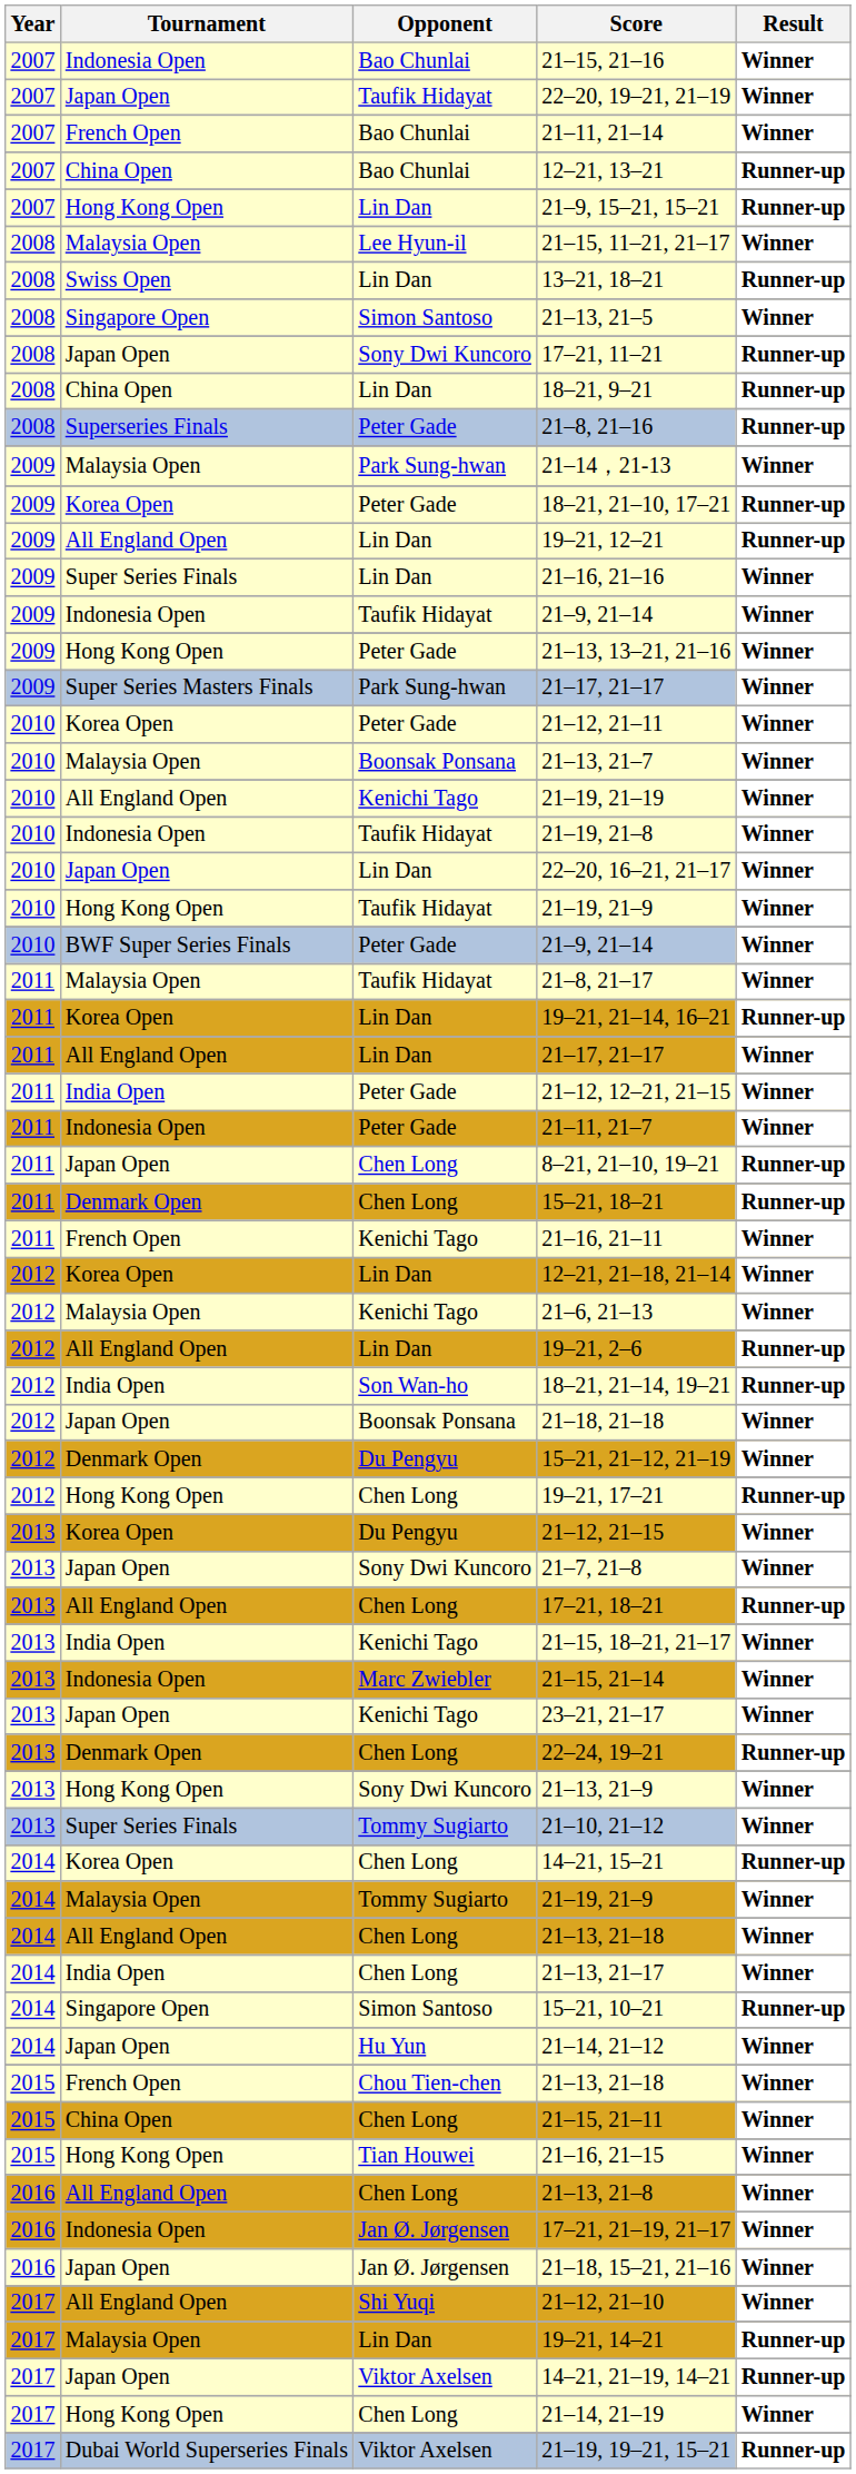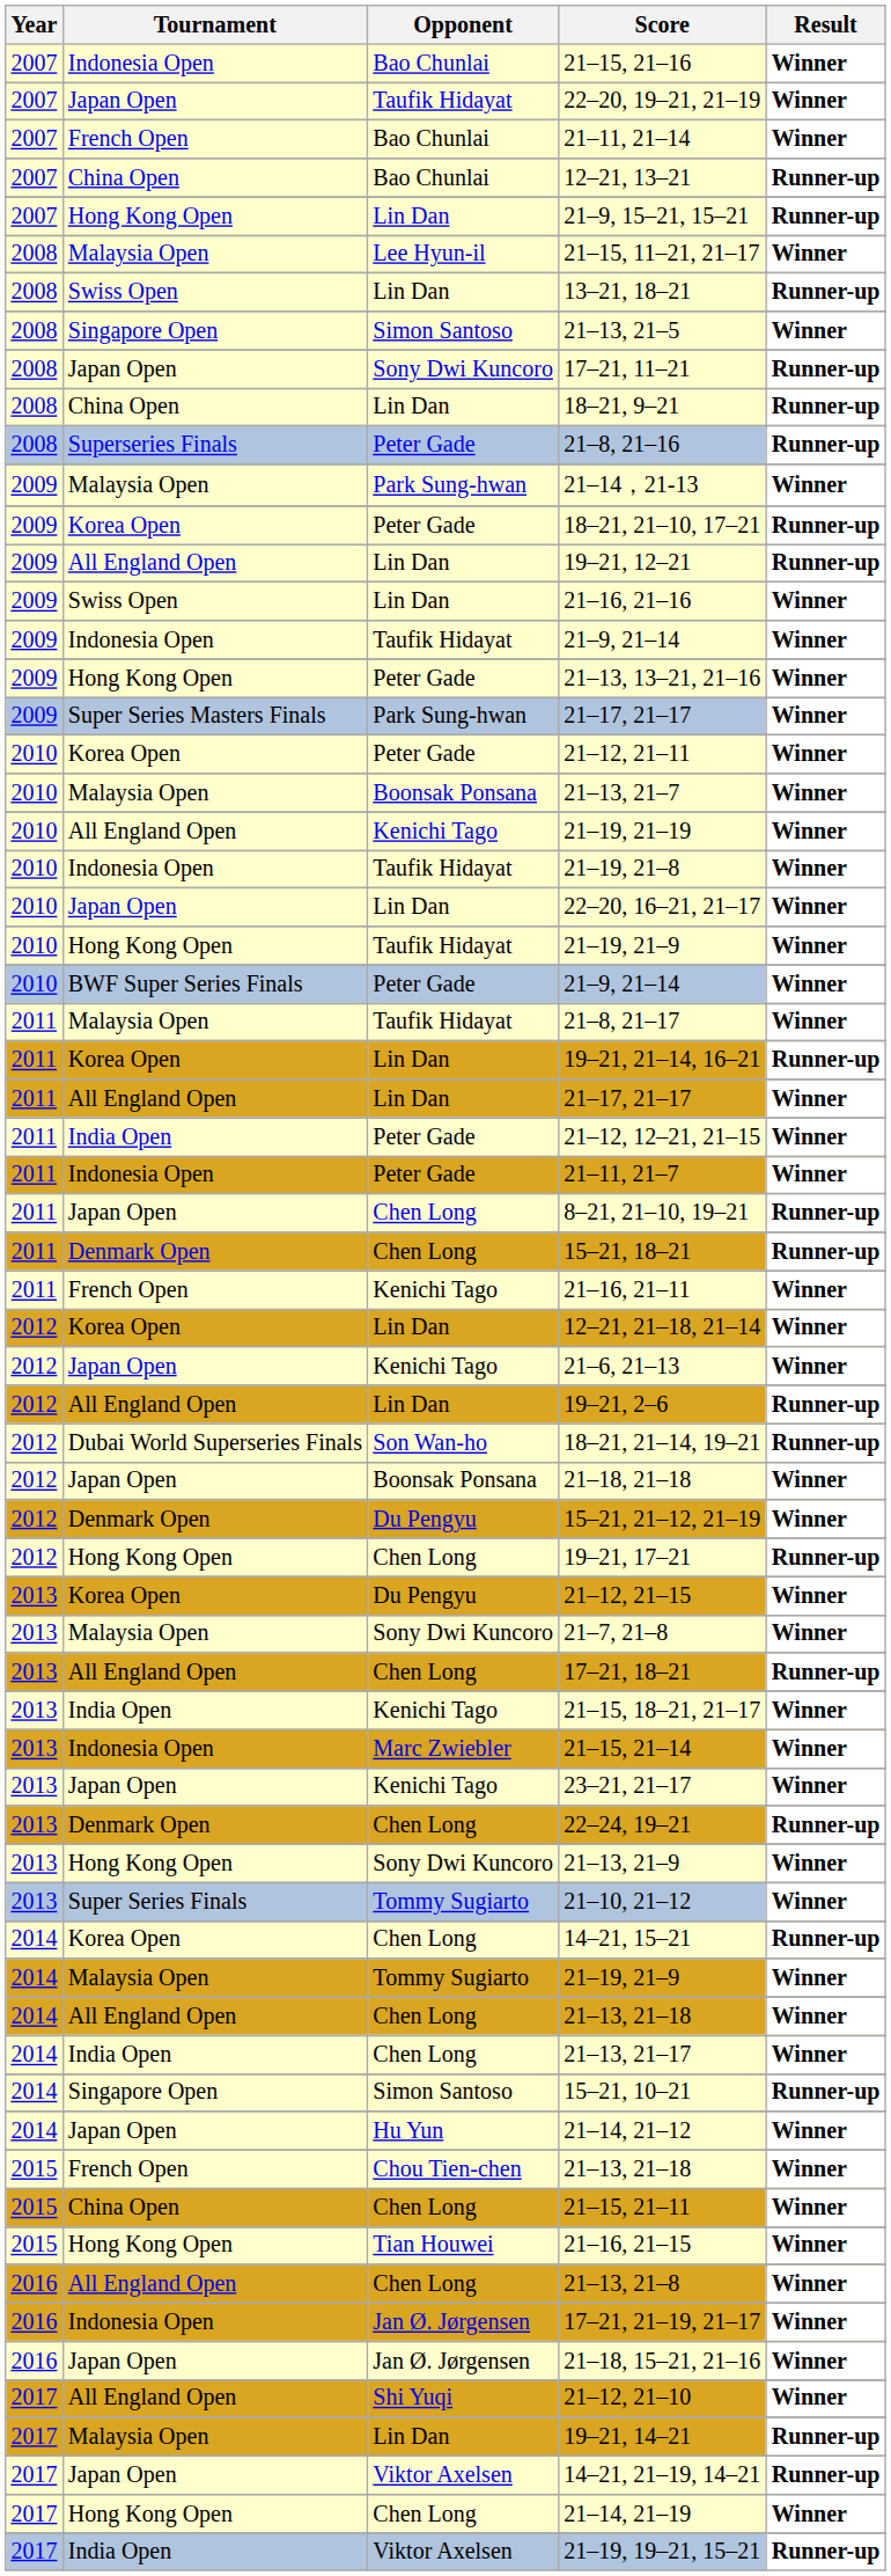 <table class="sortable wikitable" style="font-size: 90%">
 <tr>
 <th>Year</th>
 <th>Tournament</th>
 <th>Opponent</th>
 <th>Score</th>
 <th>Result</th>
 </tr>
 <tr style="background:#FFFFCC">
 <td align="center"><a href='#'>2007</a></td>
 <td align="left"><a href='#'>Indonesia Open</a></td>
 <td align="left"> <a href='#'>Bao Chunlai</a></td>
 <td align="left">21–15, 21–16</td>
 <td style="text-align:left; background:white"> <strong>Winner</strong></td>
 </tr>
 <tr>
 </tr>
 <tr style="background:#FFFFCC">
 <td align="center"><a href='#'>2007</a></td>
 <td align="left"><a href='#'>Japan Open</a></td>
 <td align="left"> <a href='#'>Taufik Hidayat</a></td>
 <td align="left">22–20, 19–21, 21–19</td>
 <td style="text-align:left; background:white"> <strong>Winner</strong></td>
 </tr>
 <tr>
 </tr>
 <tr style="background:#FFFFCC">
 <td align="center"><a href='#'>2007</a></td>
 <td align="left"><a href='#'>French Open</a></td>
 <td align="left"> Bao Chunlai</td>
 <td align="left">21–11, 21–14</td>
 <td style="text-align:left; background:white"> <strong>Winner</strong></td>
 </tr>
 <tr>
 </tr>
 <tr style="background:#FFFFCC">
 <td align="center"><a href='#'>2007</a></td>
 <td align="left"><a href='#'>China Open</a></td>
 <td align="left"> Bao Chunlai</td>
 <td align="left">12–21, 13–21</td>
 <td style="text-align:left; background:white"> <strong>Runner-up</strong></td>
 </tr>
 <tr>
 </tr>
 <tr style="background:#FFFFCC">
 <td align="center"><a href='#'>2007</a></td>
 <td align="left"><a href='#'>Hong Kong Open</a></td>
 <td align="left"> <a href='#'>Lin Dan</a></td>
 <td align="left">21–9, 15–21, 15–21</td>
 <td style="text-align:left; background:white"> <strong>Runner-up</strong></td>
 </tr>
 <tr>
 </tr>
 <tr style="background:#FFFFCC">
 <td align="center"><a href='#'>2008</a></td>
 <td align="left"><a href='#'>Malaysia Open</a></td>
 <td align="left"> <a href='#'>Lee Hyun-il</a></td>
 <td align="left">21–15, 11–21, 21–17</td>
 <td style="text-align:left; background:white"> <strong>Winner</strong></td>
 </tr>
 <tr>
 </tr>
 <tr style="background:#FFFFCC">
 <td align="center"><a href='#'>2008</a></td>
 <td align="left"><a href='#'>Swiss Open</a></td>
 <td align="left"> Lin Dan</td>
 <td align="left">13–21, 18–21</td>
 <td style="text-align:left; background:white"> <strong>Runner-up</strong></td>
 </tr>
 <tr>
 </tr>
 <tr style="background:#FFFFCC">
 <td align="center"><a href='#'>2008</a></td>
 <td align="left"><a href='#'>Singapore Open</a></td>
 <td align="left"> <a href='#'>Simon Santoso</a></td>
 <td align="left">21–13, 21–5</td>
 <td style="text-align:left; background:white"> <strong>Winner</strong></td>
 </tr>
 <tr>
 </tr>
 <tr style="background:#FFFFCC">
 <td align="center"><a href='#'>2008</a></td>
 <td align="left">Japan Open</td>
 <td align="left"> <a href='#'>Sony Dwi Kuncoro</a></td>
 <td align="left">17–21, 11–21</td>
 <td style="text-align:left; background:white"> <strong>Runner-up</strong></td>
 </tr>
 <tr>
 </tr>
 <tr style="background:#FFFFCC">
 <td align="center"><a href='#'>2008</a></td>
 <td align="left">China Open</td>
 <td align="left"> Lin Dan</td>
 <td align="left">18–21, 9–21</td>
 <td style="text-align:left; background:white"> <strong>Runner-up</strong></td>
 </tr>
 <tr>
 </tr>
 <tr style="background:#B0C4DE">
 <td align="center"><a href='#'>2008</a></td>
 <td align="left"><a href='#'>Superseries Finals</a></td>
 <td align="left"> <a href='#'>Peter Gade</a></td>
 <td align="left">21–8, 21–16</td>
 <td style="text-align:left; background:white"> <strong>Runner-up</strong></td>
 </tr>
 <tr>
 </tr>
 <tr style="background:#FFFFCC">
 <td align="center"><a href='#'>2009</a></td>
 <td align="left">Malaysia Open</td>
 <td align="left"> <a href='#'>Park Sung-hwan</a></td>
 <td align="left">21–14，21-13</td>
 <td style="text-align:left; background:white"> <strong>Winner</strong></td>
 </tr>
 <tr>
 </tr>
 <tr style="background:#FFFFCC">
 <td align="center"><a href='#'>2009</a></td>
 <td align="left"><a href='#'>Korea Open</a></td>
 <td align="left"> Peter Gade</td>
 <td align="left">18–21, 21–10, 17–21</td>
 <td style="text-align:left; background:white"> <strong>Runner-up</strong></td>
 </tr>
 <tr>
 </tr>
 <tr style="background:#FFFFCC">
 <td align="center"><a href='#'>2009</a></td>
 <td align="left"><a href='#'>All England Open</a></td>
 <td align="left"> Lin Dan</td>
 <td align="left">19–21, 12–21</td>
 <td style="text-align:left; background:white"> <strong>Runner-up</strong></td>
 </tr>
 <tr>
 </tr>
 <tr style="background:#FFFFCC">
 <td align="center"><a href='#'>2009</a></td>
-<td align="left">Super Series Finals</td>
+<td align="left">Swiss Open</td>
 <td align="left"> Lin Dan</td>
 <td align="left">21–16, 21–16</td>
 <td style="text-align:left; background:white"> <strong>Winner</strong></td>
 </tr>
 <tr>
 </tr>
 <tr style="background:#FFFFCC">
 <td align="center"><a href='#'>2009</a></td>
 <td align="left">Indonesia Open</td>
 <td align="left"> Taufik Hidayat</td>
 <td align="left">21–9, 21–14</td>
 <td style="text-align:left; background:white"> <strong>Winner</strong></td>
 </tr>
 <tr>
 </tr>
 <tr style="background:#FFFFCC">
 <td align="center"><a href='#'>2009</a></td>
 <td align="left">Hong Kong Open</td>
 <td align="left"> Peter Gade</td>
 <td align="left">21–13, 13–21, 21–16</td>
 <td style="text-align:left; background:white"> <strong>Winner</strong></td>
 </tr>
 <tr>
 </tr>
 <tr style="background:#B0C4DE">
 <td align="center"><a href='#'>2009</a></td>
 <td align="left">Super Series Masters Finals</td>
 <td align="left"> Park Sung-hwan</td>
 <td align="left">21–17, 21–17</td>
 <td style="text-align:left; background:white"> <strong>Winner</strong></td>
 </tr>
 <tr>
 </tr>
 <tr style="background:#FFFFCC">
 <td align="center"><a href='#'>2010</a></td>
 <td align="left">Korea Open</td>
 <td align="left"> Peter Gade</td>
 <td align="left">21–12, 21–11</td>
 <td style="text-align:left; background:white"> <strong>Winner</strong></td>
 </tr>
 <tr>
 </tr>
 <tr style="background:#FFFFCC">
 <td align="center"><a href='#'>2010</a></td>
 <td align="left">Malaysia Open</td>
 <td align="left"> <a href='#'>Boonsak Ponsana</a></td>
 <td align="left">21–13, 21–7</td>
 <td style="text-align:left; background:white"> <strong>Winner</strong></td>
 </tr>
 <tr>
 </tr>
 <tr style="background:#FFFFCC">
 <td align="center"><a href='#'>2010</a></td>
 <td align="left">All England Open</td>
 <td align="left"> <a href='#'>Kenichi Tago</a></td>
 <td align="left">21–19, 21–19</td>
 <td style="text-align:left; background:white"> <strong>Winner</strong></td>
 </tr>
 <tr>
 </tr>
 <tr style="background:#FFFFCC">
 <td align="center"><a href='#'>2010</a></td>
 <td align="left">Indonesia Open</td>
 <td align="left"> Taufik Hidayat</td>
 <td align="left">21–19, 21–8</td>
 <td style="text-align:left; background:white"> <strong>Winner</strong></td>
 </tr>
 <tr>
 </tr>
 <tr style="background:#FFFFCC">
 <td align="center"><a href='#'>2010</a></td>
 <td align="left"><a href='#'>Japan Open</a></td>
 <td align="left"> Lin Dan</td>
 <td align="left">22–20, 16–21, 21–17</td>
 <td style="text-align:left; background:white"> <strong>Winner</strong></td>
 </tr>
 <tr>
 </tr>
 <tr style="background:#FFFFCC">
 <td align="center"><a href='#'>2010</a></td>
 <td align="left">Hong Kong Open</td>
 <td align="left"> Taufik Hidayat</td>
 <td align="left">21–19, 21–9</td>
 <td style="text-align:left; background:white"> <strong>Winner</strong></td>
 </tr>
 <tr>
 </tr>
 <tr style="background:#B0C4DE">
 <td align="center"><a href='#'>2010</a></td>
 <td align="left">BWF Super Series Finals</td>
 <td align="left"> Peter Gade</td>
 <td align="left">21–9, 21–14</td>
 <td style="text-align:left; background:white"> <strong>Winner</strong></td>
 </tr>
 <tr>
 </tr>
 <tr style="background:#FFFFCC">
 <td align="center"><a href='#'>2011</a></td>
 <td align="left">Malaysia Open</td>
 <td align="left"> Taufik Hidayat</td>
 <td align="left">21–8, 21–17</td>
 <td style="text-align:left; background:white"> <strong>Winner</strong></td>
 </tr>
 <tr>
 </tr>
 <tr style="background:#DAA520">
 <td align="center"><a href='#'>2011</a></td>
 <td align="left">Korea Open</td>
 <td align="left"> Lin Dan</td>
 <td align="left">19–21, 21–14, 16–21</td>
 <td style="text-align:left; background:white"> <strong>Runner-up</strong></td>
 </tr>
 <tr>
 </tr>
 <tr style="background:#DAA520">
 <td align="center"><a href='#'>2011</a></td>
 <td align="left">All England Open</td>
 <td align="left"> Lin Dan</td>
 <td align="left">21–17, 21–17</td>
 <td style="text-align:left; background:white"> <strong>Winner</strong></td>
 </tr>
 <tr>
 </tr>
 <tr style="background:#FFFFCC">
 <td align="center"><a href='#'>2011</a></td>
 <td align="left"><a href='#'>India Open</a></td>
 <td align="left"> Peter Gade</td>
 <td align="left">21–12, 12–21, 21–15</td>
 <td style="text-align:left; background:white"> <strong>Winner</strong></td>
 </tr>
 <tr>
 </tr>
 <tr style="background:#DAA520">
 <td align="center"><a href='#'>2011</a></td>
 <td align="left">Indonesia Open</td>
 <td align="left"> Peter Gade</td>
 <td align="left">21–11, 21–7</td>
 <td style="text-align:left; background:white"> <strong>Winner</strong></td>
 </tr>
 <tr>
 </tr>
 <tr style="background:#ffffcc">
 <td align="center"><a href='#'>2011</a></td>
 <td align="left">Japan Open</td>
 <td align="left"> <a href='#'>Chen Long</a></td>
 <td align="left">8–21, 21–10, 19–21</td>
 <td style="text-align:left; background:white"> <strong>Runner-up</strong></td>
 </tr>
 <tr>
 </tr>
 <tr style="background:#daa520">
 <td align="center"><a href='#'>2011</a></td>
 <td align="left"><a href='#'>Denmark Open</a></td>
 <td align="left"> Chen Long</td>
 <td align="left">15–21, 18–21</td>
 <td style="text-align:left; background:white"> <strong>Runner-up</strong></td>
 </tr>
 <tr>
 </tr>
 <tr style="background:#FFFFCC">
 <td align="center"><a href='#'>2011</a></td>
 <td align="left">French Open</td>
 <td align="left"> Kenichi Tago</td>
 <td align="left">21–16, 21–11</td>
 <td style="text-align:left; background:white"> <strong>Winner</strong></td>
 </tr>
 <tr>
 </tr>
 <tr style="background:#DAA520">
 <td align="center"><a href='#'>2012</a></td>
 <td align="left">Korea Open</td>
 <td align="left"> Lin Dan</td>
 <td align="left">12–21, 21–18, 21–14</td>
 <td style="text-align:left; background:white"> <strong>Winner</strong></td>
 </tr>
 <tr>
 </tr>
 <tr style="background:#FFFFCC">
 <td align="center"><a href='#'>2012</a></td>
-<td align="left">Malaysia Open</td>
+<td align="left"><a href='#'>Japan Open</a></td>
 <td align="left"> Kenichi Tago</td>
 <td align="left">21–6, 21–13</td>
 <td style="text-align:left; background:white"> <strong>Winner</strong></td>
 </tr>
 <tr>
 </tr>
 <tr style="background:#DAA520">
 <td align="center"><a href='#'>2012</a></td>
 <td align="left">All England Open</td>
 <td align="left"> Lin Dan</td>
 <td align="left">19–21, 2–6</td>
 <td style="text-align:left; background:white"> <strong>Runner-up</strong></td>
 </tr>
 <tr>
 </tr>
 <tr style="background:#FFFFCC">
 <td align="center"><a href='#'>2012</a></td>
-<td align="left">India Open</td>
+<td align="left">Dubai World Superseries Finals</td>
 <td align="left"> <a href='#'>Son Wan-ho</a></td>
 <td align="left">18–21, 21–14, 19–21</td>
 <td style="text-align:left; background:white"> <strong>Runner-up</strong></td>
 </tr>
 <tr>
 </tr>
 <tr style="background:#FFFFCC">
 <td align="center"><a href='#'>2012</a></td>
 <td align="left">Japan Open</td>
 <td align="left"> Boonsak Ponsana</td>
 <td align="left">21–18, 21–18</td>
 <td style="text-align:left; background:white"> <strong>Winner</strong></td>
 </tr>
 <tr>
 </tr>
 <tr style="background:#DAA520">
 <td align="center"><a href='#'>2012</a></td>
 <td align="left">Denmark Open</td>
 <td align="left"> <a href='#'>Du Pengyu</a></td>
 <td align="left">15–21, 21–12, 21–19</td>
 <td style="text-align:left; background:white"> <strong>Winner</strong></td>
 </tr>
 <tr>
 </tr>
 <tr style="background:#ffffcc">
 <td align="center"><a href='#'>2012</a></td>
 <td align="left">Hong Kong Open</td>
 <td align="left"> Chen Long</td>
 <td align="left">19–21, 17–21</td>
 <td style="text-align:left; background:white"> <strong>Runner-up</strong></td>
 </tr>
 <tr>
 </tr>
 <tr style="background:#DAA520">
 <td align="center"><a href='#'>2013</a></td>
 <td align="left">Korea Open</td>
 <td align="left"> Du Pengyu</td>
 <td align="left">21–12, 21–15</td>
 <td style="text-align:left; background:white"> <strong>Winner</strong></td>
 </tr>
 <tr>
 </tr>
 <tr style="background:#FFFFCC">
 <td align="center"><a href='#'>2013</a></td>
-<td align="left">Japan Open</td>
+<td align="left">Malaysia Open</td>
 <td align="left"> Sony Dwi Kuncoro</td>
 <td align="left">21–7, 21–8</td>
 <td style="text-align:left; background:white"> <strong>Winner</strong></td>
 </tr>
 <tr>
 </tr>
 <tr style="background:#daa520">
 <td align="center"><a href='#'>2013</a></td>
 <td align="left">All England Open</td>
 <td align="left"> Chen Long</td>
 <td align="left">17–21, 18–21</td>
 <td style="text-align:left; background:white"> <strong>Runner-up</strong></td>
 </tr>
 <tr>
 </tr>
 <tr style="background:#FFFFCC">
 <td align="center"><a href='#'>2013</a></td>
 <td align="left">India Open</td>
 <td align="left"> Kenichi Tago</td>
 <td align="left">21–15, 18–21, 21–17</td>
 <td style="text-align:left; background:white"> <strong>Winner</strong></td>
 </tr>
 <tr>
 </tr>
 <tr style="background:#DAA520">
 <td align="center"><a href='#'>2013</a></td>
 <td align="left">Indonesia Open</td>
 <td align="left"> <a href='#'>Marc Zwiebler</a></td>
 <td align="left">21–15, 21–14</td>
 <td style="text-align:left; background:white"> <strong>Winner</strong></td>
 </tr>
 <tr>
 </tr>
 <tr style="background:#FFFFCC">
 <td align="center"><a href='#'>2013</a></td>
 <td align="left">Japan Open</td>
 <td align="left"> Kenichi Tago</td>
 <td align="left">23–21, 21–17</td>
 <td style="text-align:left; background:white"> <strong>Winner</strong></td>
 </tr>
 <tr>
 </tr>
 <tr style="background:#daa520">
 <td align="center"><a href='#'>2013</a></td>
 <td align="left">Denmark Open</td>
 <td align="left"> Chen Long</td>
 <td align="left">22–24, 19–21</td>
 <td style="text-align:left; background:white"> <strong>Runner-up</strong></td>
 </tr>
 <tr>
 </tr>
 <tr style="background:#FFFFCC">
 <td align="center"><a href='#'>2013</a></td>
 <td align="left">Hong Kong Open</td>
 <td align="left"> Sony Dwi Kuncoro</td>
 <td align="left">21–13, 21–9</td>
 <td style="text-align:left; background:white"> <strong>Winner</strong></td>
 </tr>
 <tr>
 </tr>
 <tr style="background:#B0C4DE">
 <td align="center"><a href='#'>2013</a></td>
 <td align="left">Super Series Finals</td>
 <td align="left"> <a href='#'>Tommy Sugiarto</a></td>
 <td align="left">21–10, 21–12</td>
 <td style="text-align:left; background:white"> <strong>Winner</strong></td>
 </tr>
 <tr>
 </tr>
 <tr style="background:#ffffcc">
 <td align="center"><a href='#'>2014</a></td>
 <td align="left">Korea Open</td>
 <td align="left"> Chen Long</td>
 <td align="left">14–21, 15–21</td>
 <td style="text-align:left; background:white"> <strong>Runner-up</strong></td>
 </tr>
 <tr>
 </tr>
 <tr style="background:#DAA520">
 <td align="center"><a href='#'>2014</a></td>
 <td align="left">Malaysia Open</td>
 <td align="left"> Tommy Sugiarto</td>
 <td align="left">21–19, 21–9</td>
 <td style="text-align:left; background:white"> <strong>Winner</strong></td>
 </tr>
 <tr>
 </tr>
 <tr style="background:#daa520">
 <td align="center"><a href='#'>2014</a></td>
 <td align="left">All England Open</td>
 <td align="left"> Chen Long</td>
 <td align="left">21–13, 21–18</td>
 <td style="text-align:left; background:white"> <strong>Winner</strong></td>
 </tr>
 <tr>
 </tr>
 <tr style="background:#ffffcc">
 <td align="center"><a href='#'>2014</a></td>
 <td align="left">India Open</td>
 <td align="left"> Chen Long</td>
 <td align="left">21–13, 21–17</td>
 <td style="text-align:left; background:white"> <strong>Winner</strong></td>
 </tr>
 <tr>
 </tr>
 <tr style="background:#FFFFCC">
 <td align="center"><a href='#'>2014</a></td>
 <td align="left">Singapore Open</td>
 <td align="left"> Simon Santoso</td>
 <td align="left">15–21, 10–21</td>
 <td style="text-align:left; background:white"> <strong>Runner-up</strong></td>
 </tr>
 <tr>
 </tr>
 <tr style="background:#FFFFCC">
 <td align="center"><a href='#'>2014</a></td>
 <td align="left">Japan Open</td>
 <td align="left"> <a href='#'>Hu Yun</a></td>
 <td align="left">21–14, 21–12</td>
 <td style="text-align:left; background:white"> <strong>Winner</strong></td>
 </tr>
 <tr>
 </tr>
 <tr style="background:#FFFFCC">
 <td align="center"><a href='#'>2015</a></td>
 <td align="left">French Open</td>
 <td align="left"> <a href='#'>Chou Tien-chen</a></td>
 <td align="left">21–13, 21–18</td>
 <td style="text-align:left; background:white"> <strong>Winner</strong></td>
 </tr>
 <tr>
 </tr>
 <tr style="background:#daa520">
 <td align="center"><a href='#'>2015</a></td>
 <td align="left">China Open</td>
 <td align="left"> Chen Long</td>
 <td align="left">21–15, 21–11</td>
 <td style="text-align:left; background:white"> <strong>Winner</strong></td>
 </tr>
 <tr>
 </tr>
 <tr style="background:#FFFFCC">
 <td align="center"><a href='#'>2015</a></td>
 <td align="left">Hong Kong Open</td>
 <td align="left"> <a href='#'>Tian Houwei</a></td>
 <td align="left">21–16, 21–15</td>
 <td style="text-align:left; background:white"> <strong>Winner</strong></td>
 </tr>
 <tr>
 </tr>
 <tr style="background:#daa520">
 <td align="center"><a href='#'>2016</a></td>
 <td align="left"><a href='#'>All England Open</a></td>
 <td align="left"> Chen Long</td>
 <td align="left">21–13, 21–8</td>
 <td style="text-align:left; background:white"> <strong>Winner</strong></td>
 </tr>
 <tr>
 </tr>
 <tr style="background:#DAA520">
 <td align="center"><a href='#'>2016</a></td>
 <td align="left">Indonesia Open</td>
 <td align="left"> <a href='#'>Jan Ø. Jørgensen</a></td>
 <td align="left">17–21, 21–19, 21–17</td>
 <td style="text-align:left; background:white"> <strong>Winner</strong></td>
 </tr>
 <tr>
 </tr>
 <tr style="background:#FFFFCC">
 <td align="center"><a href='#'>2016</a></td>
 <td align="left">Japan Open</td>
 <td align="left"> Jan Ø. Jørgensen</td>
 <td align="left">21–18, 15–21, 21–16</td>
 <td style="text-align:left; background:white"> <strong>Winner</strong></td>
 </tr>
 <tr>
 </tr>
 <tr style="background:#DAA520">
 <td align="center"><a href='#'>2017</a></td>
 <td align="left">All England Open</td>
 <td align="left"> <a href='#'>Shi Yuqi</a></td>
 <td align="left">21–12, 21–10</td>
 <td style="text-align:left; background:white"> <strong>Winner</strong></td>
 </tr>
 <tr>
 </tr>
 <tr style="background:#DAA520">
 <td align="center"><a href='#'>2017</a></td>
 <td align="left">Malaysia Open</td>
 <td align="left"> Lin Dan</td>
 <td align="left">19–21, 14–21</td>
 <td style="text-align:left; background:white"> <strong>Runner-up</strong></td>
 </tr>
 <tr>
 </tr>
 <tr style="background:#FFFFCC">
 <td align="center"><a href='#'>2017</a></td>
 <td align="left">Japan Open</td>
 <td align="left"> <a href='#'>Viktor Axelsen</a></td>
 <td align="left">14–21, 21–19, 14–21</td>
 <td style="text-align:left; background:white"> <strong>Runner-up</strong></td>
 </tr>
 <tr>
 </tr>
 <tr style="background:#ffffcc">
 <td align="center"><a href='#'>2017</a></td>
 <td align="left">Hong Kong Open</td>
 <td align="left"> Chen Long</td>
 <td align="left">21–14, 21–19</td>
 <td style="text-align:left; background:white"> <strong>Winner</strong></td>
 </tr>
 <tr>
 </tr>
 <tr style="background:#B0C4DE">
 <td align="center"><a href='#'>2017</a></td>
-<td align="left">Dubai World Superseries Finals</td>
+<td align="left">India Open</td>
 <td align="left"> Viktor Axelsen</td>
 <td align="left">21–19, 19–21, 15–21</td>
 <td style="text-align:left; background:white"> <strong>Runner-up</strong></td>
 </tr>
 </table>
